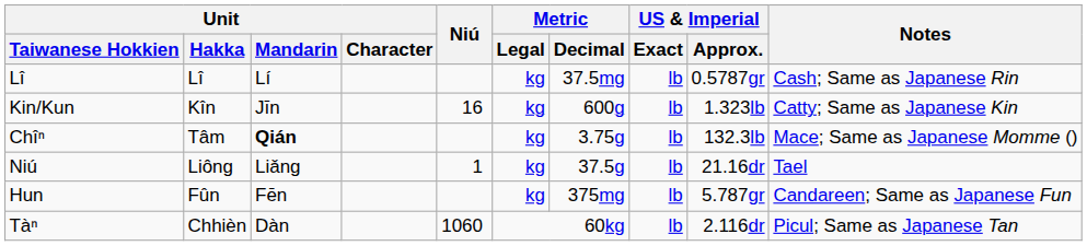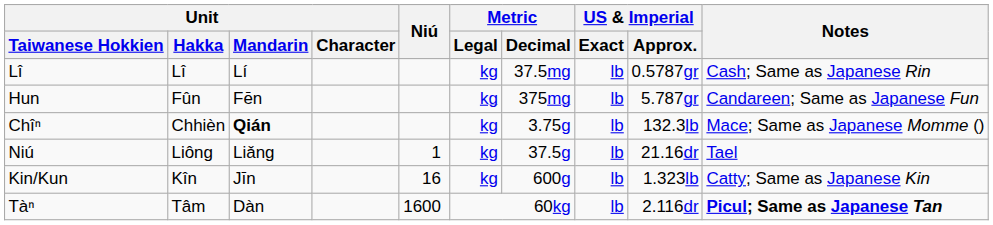 <table class=wikitable>
 <tr>
 <th colspan=4>Unit</th>
 <th rowspan=2>Niú</th>
 <th colspan=2><a href='#'>Metric</a></th>
 <th colspan=2><a href='#'>US</a> & <a href='#'>Imperial</a></th>
 <th rowspan=2>Notes</th>
 </tr>
 <tr>
 <th><a href='#'>Taiwanese Hokkien</a></th>
 <th><a href='#'>Hakka</a></th>
 <th><a href='#'>Mandarin</a></th>
 <th>Character</th>
 <th>Legal</th>
 <th>Decimal</th>
 <th>Exact</th>
 <th>Approx.</th>
 </tr>
 <tr>
 <td>Lî</td>
 <td>Lî</td>
 <td>Lí</td>
 <td align=center></td>
 <td align=right> </td>
 <td align=right><a href='#'>kg</a></td>
 <td align=right>37.5<a href='#'>mg</a></td>
 <td align=right><a href='#'>lb</a></td>
 <td align=right>0.5787<a href='#'>gr</a></td>
 <td><a href='#'>Cash</a>; Same as <a href='#'>Japanese</a> <em>Rin</em></td>
 </tr>
 <tr>
-<td>Kin/Kun</td>
-<td>Kîn</td>
-<td>Jīn</td>
+<td>Hun</td>
+<td>Fûn</td>
+<td>Fēn</td>
 <td align=center></td>
-<td align=right>16 </td>
+<td align=right> </td>
 <td align=right><a href='#'>kg</a></td>
-<td align=right>600<a href='#'>g</a></td>
+<td align=right>375<a href='#'>mg</a></td>
 <td align=right><a href='#'>lb</a></td>
-<td align=right>1.323<a href='#'>lb</a></td>
-<td><a href='#'>Catty</a>; Same as <a href='#'>Japanese</a> <em>Kin</em></td>
+<td align=right>5.787<a href='#'>gr</a></td>
+<td><a href='#'>Candareen</a>; Same as <a href='#'>Japanese</a> <em>Fun</em></td>
 </tr>
 <tr>
 <td>Chîⁿ</td>
-<td>Tâm</td>
+<td>Chhièn</td>
 <td><strong>Qián</strong></td>
 <td align=center></td>
 <td align=right> </td>
 <td align=right><a href='#'>kg</a></td>
 <td align=right>3.75<a href='#'>g</a></td>
 <td align=right><a href='#'>lb</a></td>
 <td align=right>132.3<a href='#'>lb</a></td>
 <td><a href='#'>Mace</a>; Same as <a href='#'>Japanese</a> <em>Momme</em> ()</td>
 </tr>
 <tr>
 <td>Niú</td>
 <td>Liông</td>
 <td>Liǎng</td>
 <td align=center></td>
 <td align=right>1 </td>
 <td align=right><a href='#'>kg</a></td>
 <td align=right>37.5<a href='#'>g</a></td>
 <td align=right><a href='#'>lb</a></td>
 <td align=right>21.16<a href='#'>dr</a></td>
 <td><a href='#'>Tael</a></td>
 </tr>
 <tr>
-<td>Hun</td>
-<td>Fûn</td>
-<td>Fēn</td>
+<td>Kin/Kun</td>
+<td>Kîn</td>
+<td>Jīn</td>
 <td align=center></td>
-<td align=right> </td>
+<td align=right>16 </td>
 <td align=right><a href='#'>kg</a></td>
-<td align=right>375<a href='#'>mg</a></td>
+<td align=right>600<a href='#'>g</a></td>
 <td align=right><a href='#'>lb</a></td>
-<td align=right>5.787<a href='#'>gr</a></td>
-<td><a href='#'>Candareen</a>; Same as <a href='#'>Japanese</a> <em>Fun</em></td>
+<td align=right>1.323<a href='#'>lb</a></td>
+<td><a href='#'>Catty</a>; Same as <a href='#'>Japanese</a> <em>Kin</em></td>
 </tr>
 <tr>
 <td>Tàⁿ</td>
-<td>Chhièn</td>
+<td>Tâm</td>
 <td>Dàn</td>
 <td align=center></td>
-<td align=right>1060 </td>
+<td align=right>1600 </td>
 <td colspan=2 align=right>60<a href='#'>kg</a></td>
 <td align=right><a href='#'>lb</a></td>
 <td align=right>2.116<a href='#'>dr</a></td>
-<td><a href='#'>Picul</a>; Same as <a href='#'>Japanese</a> <em>Tan</em></td>
+<td><strong><a href='#'>Picul</a>; Same as <a href='#'>Japanese</a> <em>Tan</em></strong></td>
 </tr>
 </table>
